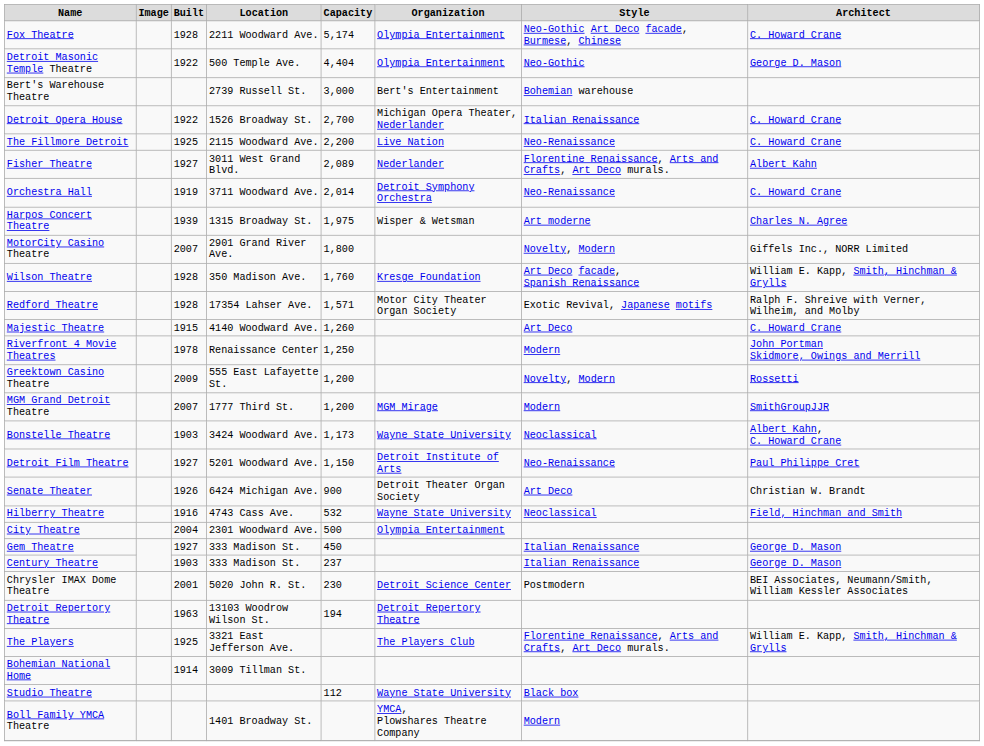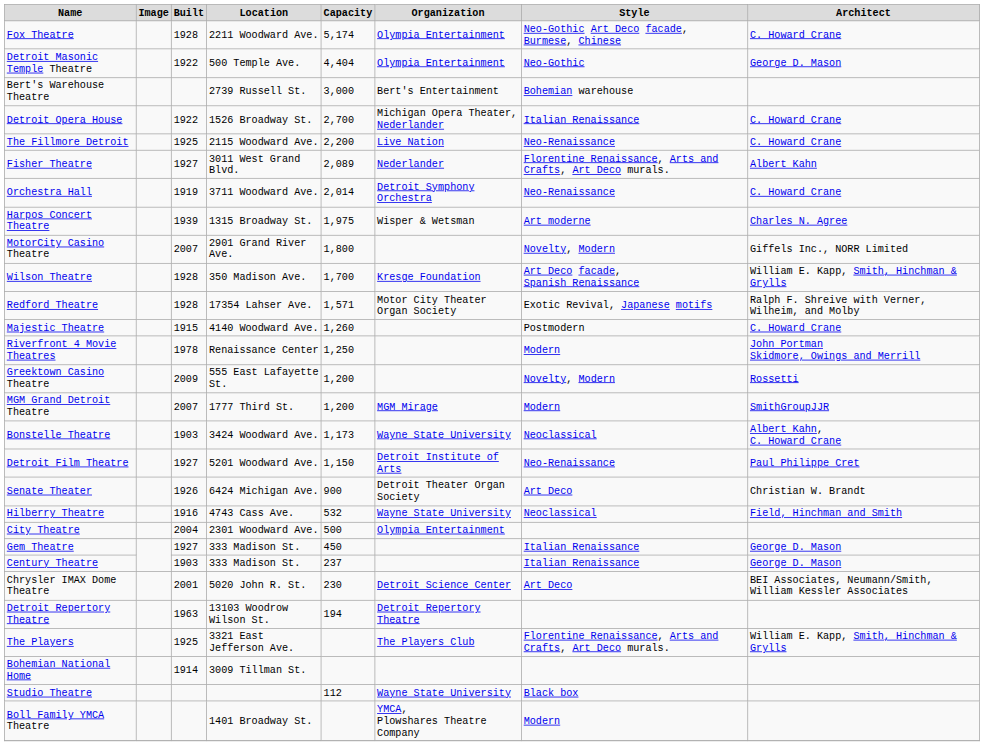 <table class="wikitable">
 <tr>
 <th style="background:gainsboro; color:black">Name</th>
 <th style="background:gainsboro; color:black">Image</th>
 <th style="background:gainsboro; color:black">Built</th>
 <th style="background:gainsboro; color:black">Location</th>
 <th style="background:gainsboro; color:black">Capacity</th>
 <th style="background:gainsboro; color:black">Organization</th>
 <th style="background:gainsboro; color:black">Style</th>
 <th style="background:gainsboro; color:black">Architect</th>
 </tr>
 <tr>
 <td><a href='#'>Fox Theatre</a></td>
 <td></td>
 <td>1928</td>
 <td>2211 Woodward Ave.<br><small></small></td>
 <td>5,174</td>
 <td><a href='#'>Olympia Entertainment</a></td>
 <td><a href='#'>Neo-Gothic</a> <a href='#'>Art Deco</a> <a href='#'>facade</a>,<br><a href='#'>Burmese</a>, <a href='#'>Chinese</a></td>
 <td><a href='#'>C. Howard Crane</a></td>
 </tr>
 <tr>
 <td><a href='#'>Detroit Masonic Temple</a> Theatre</td>
 <td></td>
 <td>1922</td>
 <td>500 Temple Ave.<br><small></small></td>
 <td>4,404</td>
 <td><a href='#'>Olympia Entertainment</a></td>
 <td><a href='#'>Neo-Gothic</a></td>
 <td><a href='#'>George D. Mason</a></td>
 </tr>
 <tr>
 <td>Bert's Warehouse Theatre</td>
 <td></td>
 <td></td>
 <td>2739 Russell St.</td>
 <td>3,000</td>
 <td>Bert's Entertainment</td>
 <td><a href='#'>Bohemian</a> warehouse</td>
 <td></td>
 </tr>
 <tr>
 <td><a href='#'>Detroit Opera House</a></td>
 <td></td>
 <td>1922</td>
 <td>1526 Broadway St.</td>
 <td>2,700</td>
 <td>Michigan Opera Theater,<br><a href='#'>Nederlander</a></td>
 <td><a href='#'>Italian Renaissance</a></td>
 <td><a href='#'>C. Howard Crane</a></td>
 </tr>
 <tr>
 <td><a href='#'>The Fillmore Detroit</a></td>
 <td></td>
 <td>1925</td>
 <td>2115 Woodward Ave.<br><small></small></td>
 <td>2,200</td>
 <td><a href='#'>Live Nation</a></td>
 <td><a href='#'>Neo-Renaissance</a></td>
 <td><a href='#'>C. Howard Crane</a></td>
 </tr>
 <tr>
 <td><a href='#'>Fisher Theatre</a></td>
 <td></td>
 <td>1927</td>
 <td>3011 West Grand Blvd.<br><small></small></td>
 <td>2,089</td>
 <td><a href='#'>Nederlander</a></td>
 <td><a href='#'>Florentine Renaissance</a>, <a href='#'>Arts and Crafts</a>, <a href='#'>Art Deco</a> murals.</td>
 <td><a href='#'>Albert Kahn</a></td>
 </tr>
 <tr>
 <td><a href='#'>Orchestra Hall</a></td>
 <td></td>
 <td>1919</td>
 <td>3711 Woodward Ave.<br><small></small></td>
 <td>2,014</td>
 <td><a href='#'>Detroit Symphony Orchestra</a></td>
 <td><a href='#'>Neo-Renaissance</a></td>
 <td><a href='#'>C. Howard Crane</a></td>
 </tr>
 <tr>
 <td><a href='#'>Harpos Concert Theatre</a></td>
 <td></td>
 <td>1939</td>
 <td>1315 Broadway St.</td>
 <td>1,975</td>
 <td>Wisper & Wetsman</td>
 <td><a href='#'>Art moderne</a></td>
 <td><a href='#'>Charles N. Agree</a></td>
 </tr>
 <tr>
 <td><a href='#'>MotorCity Casino</a> Theatre</td>
 <td></td>
 <td>2007</td>
 <td>2901 Grand River Ave.</td>
 <td>1,800</td>
 <td></td>
 <td><a href='#'>Novelty</a>, <a href='#'>Modern</a></td>
 <td>Giffels Inc., NORR Limited</td>
 </tr>
 <tr>
 <td><a href='#'>Wilson Theatre</a></td>
 <td></td>
 <td>1928</td>
 <td>350 Madison Ave.<br><small></small></td>
-<td>1,760</td>
+<td>1,700</td>
 <td><a href='#'>Kresge Foundation</a></td>
 <td><a href='#'>Art Deco</a> <a href='#'>facade</a>,<br><a href='#'>Spanish Renaissance</a></td>
 <td>William E. Kapp, <a href='#'>Smith, Hinchman & Grylls</a></td>
 </tr>
 <tr>
 <td><a href='#'>Redford Theatre</a></td>
 <td></td>
 <td>1928</td>
 <td>17354 Lahser Ave.<br><small></small></td>
 <td>1,571</td>
 <td>Motor City Theater Organ Society</td>
 <td>Exotic Revival, <a href='#'>Japanese</a> <a href='#'>motifs</a></td>
 <td>Ralph F. Shreive with Verner, Wilheim, and Molby</td>
 </tr>
 <tr>
 <td><a href='#'>Majestic Theatre</a></td>
 <td></td>
 <td>1915</td>
 <td>4140 Woodward Ave.<br><small></small></td>
 <td>1,260</td>
 <td></td>
-<td><a href='#'>Art Deco</a></td>
+<td>Postmodern</td>
 <td><a href='#'>C. Howard Crane</a></td>
 </tr>
 <tr>
 <td><a href='#'>Riverfront 4 Movie Theatres</a></td>
 <td></td>
 <td>1978</td>
 <td>Renaissance Center<br><small></small></td>
 <td>1,250</td>
 <td></td>
 <td><a href='#'>Modern</a></td>
 <td><a href='#'>John Portman</a><br><a href='#'>Skidmore, Owings and Merrill</a></td>
 </tr>
 <tr>
 <td><a href='#'>Greektown Casino</a> Theatre</td>
 <td></td>
 <td>2009</td>
 <td>555 East Lafayette St.</td>
 <td>1,200</td>
 <td></td>
 <td><a href='#'>Novelty</a>, <a href='#'>Modern</a></td>
 <td><a href='#'>Rossetti</a></td>
 </tr>
 <tr>
 <td><a href='#'>MGM Grand Detroit</a> Theatre</td>
 <td></td>
 <td>2007</td>
 <td>1777 Third St.</td>
 <td>1,200</td>
 <td><a href='#'>MGM Mirage</a></td>
 <td><a href='#'>Modern</a></td>
 <td><a href='#'>SmithGroupJJR</a></td>
 </tr>
 <tr>
 <td><a href='#'>Bonstelle Theatre</a></td>
 <td></td>
 <td>1903</td>
 <td>3424 Woodward Ave.<br><small></small></td>
 <td>1,173</td>
 <td><a href='#'>Wayne State University</a></td>
 <td><a href='#'>Neoclassical</a></td>
 <td><a href='#'>Albert Kahn</a>,<br><a href='#'>C. Howard Crane</a></td>
 </tr>
 <tr>
 <td><a href='#'>Detroit Film Theatre</a></td>
 <td></td>
 <td>1927</td>
 <td>5201 Woodward Ave.<br><small></small></td>
 <td>1,150</td>
 <td><a href='#'>Detroit Institute of Arts</a></td>
 <td><a href='#'>Neo-Renaissance</a></td>
 <td><a href='#'>Paul Philippe Cret</a></td>
 </tr>
 <tr>
 <td><a href='#'>Senate Theater</a></td>
 <td></td>
 <td>1926</td>
 <td>6424 Michigan Ave.<br><small></small></td>
 <td>900</td>
 <td>Detroit Theater Organ Society</td>
 <td><a href='#'>Art Deco</a></td>
 <td>Christian W. Brandt</td>
 </tr>
 <tr>
 <td><a href='#'>Hilberry Theatre</a></td>
 <td></td>
 <td>1916</td>
 <td>4743 Cass Ave.</td>
 <td>532</td>
 <td><a href='#'>Wayne State University</a></td>
 <td><a href='#'>Neoclassical</a></td>
 <td><a href='#'>Field, Hinchman and Smith</a></td>
 </tr>
 <tr>
 <td><a href='#'>City Theatre</a></td>
 <td></td>
 <td>2004</td>
 <td>2301 Woodward Ave.</td>
 <td>500</td>
 <td><a href='#'>Olympia Entertainment</a></td>
 <td></td>
 <td></td>
 </tr>
 <tr>
 <td><a href='#'>Gem Theatre</a></td>
 <td rowspan=2></td>
 <td>1927</td>
 <td>333 Madison St.<br><small></small></td>
 <td>450</td>
 <td></td>
 <td><a href='#'>Italian Renaissance</a></td>
 <td><a href='#'>George D. Mason</a></td>
 </tr>
 <tr>
 <td><a href='#'>Century Theatre</a></td>
 <td>1903</td>
 <td>333 Madison St.<br><small></small></td>
 <td>237</td>
 <td></td>
 <td><a href='#'>Italian Renaissance</a></td>
 <td><a href='#'>George D. Mason</a></td>
 </tr>
 <tr>
 <td>Chrysler IMAX Dome Theatre</td>
 <td></td>
 <td>2001</td>
 <td>5020 John R. St.</td>
 <td>230</td>
 <td><a href='#'>Detroit Science Center</a></td>
-<td>Postmodern</td>
+<td><a href='#'>Art Deco</a></td>
 <td>BEI Associates, Neumann/Smith, William Kessler Associates</td>
 </tr>
 <tr>
 <td><a href='#'>Detroit Repertory Theatre</a></td>
 <td></td>
 <td>1963</td>
 <td>13103 Woodrow Wilson St.</td>
 <td>194</td>
 <td><a href='#'>Detroit Repertory Theatre</a></td>
 <td></td>
 <td></td>
 </tr>
 <tr>
 <td><a href='#'>The Players</a></td>
 <td></td>
 <td>1925</td>
 <td>3321 East Jefferson Ave.</td>
 <td></td>
 <td><a href='#'>The Players Club</a></td>
 <td><a href='#'>Florentine Renaissance</a>, <a href='#'>Arts and Crafts</a>, <a href='#'>Art Deco</a> murals.</td>
 <td>William E. Kapp, <a href='#'>Smith, Hinchman & Grylls</a></td>
 </tr>
 <tr>
 <td><a href='#'>Bohemian National Home</a></td>
 <td></td>
 <td>1914</td>
 <td>3009 Tillman St.</td>
 <td></td>
 <td></td>
 <td></td>
 <td></td>
 </tr>
 <tr>
 <td><a href='#'>Studio Theatre</a></td>
 <td></td>
 <td></td>
 <td></td>
 <td>112</td>
 <td><a href='#'>Wayne State University</a></td>
 <td><a href='#'>Black box</a></td>
 <td></td>
 </tr>
 <tr>
 <td><a href='#'>Boll Family YMCA</a> Theatre</td>
 <td></td>
 <td></td>
 <td>1401 Broadway St.</td>
 <td></td>
 <td><a href='#'>YMCA</a>,<br>Plowshares Theatre Company</td>
 <td><a href='#'>Modern</a></td>
 <td></td>
 </tr>
 <tr>
 </tr>
 </table>
